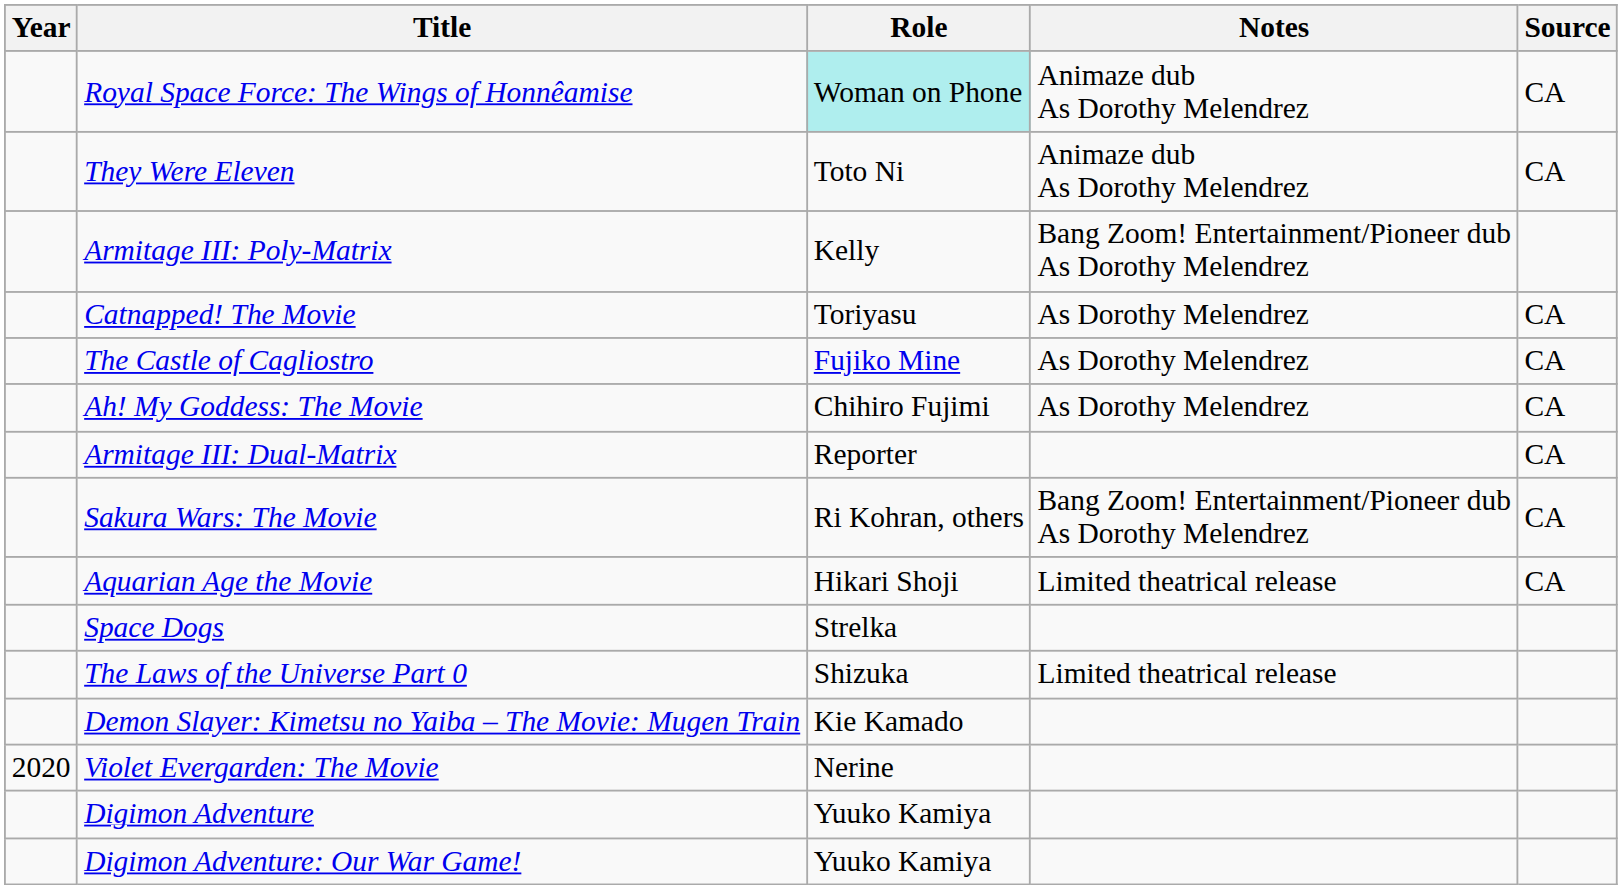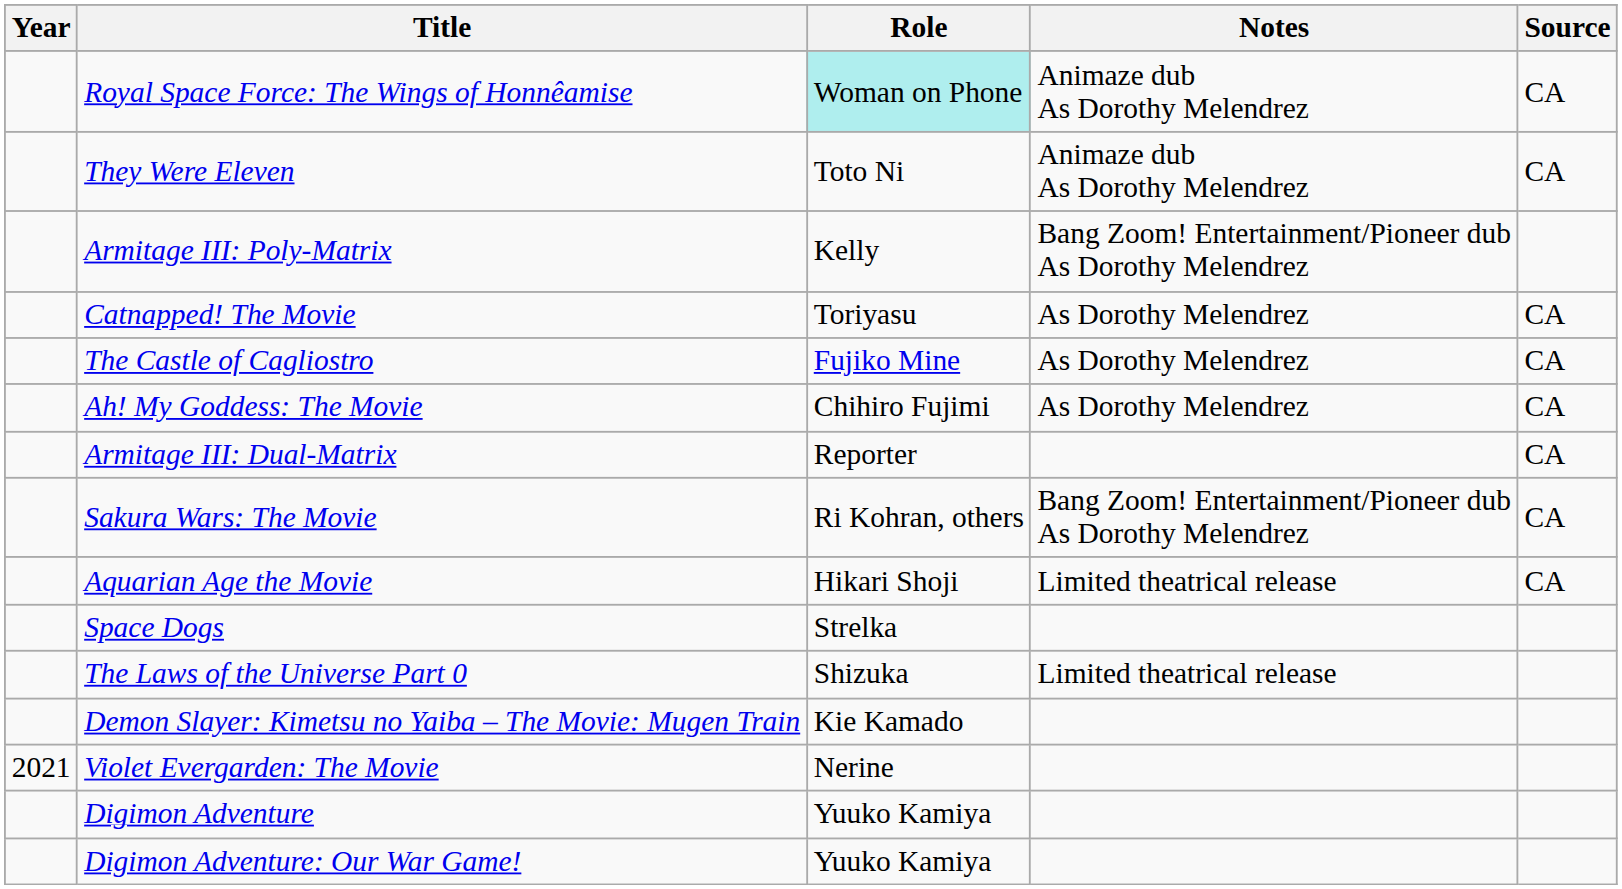 <table class="wikitable sortable plainrowheaders">
 <tr>
 <th>Year</th>
 <th>Title</th>
 <th>Role</th>
 <th class="unsortable">Notes</th>
 <th class="unsortable">Source</th>
 </tr>
 <tr>
 <td></td>
 <td><em><a href='#'>Royal Space Force: The Wings of Honnêamise</a></em></td>
 <td style="background: paleturquoise;">Woman on Phone</td>
 <td>Animaze dub<br>As Dorothy Melendrez</td>
 <td>CA </td>
 </tr>
 <tr>
 <td></td>
 <td><em><a href='#'>They Were Eleven</a></em></td>
 <td>Toto Ni</td>
 <td>Animaze dub<br>As Dorothy Melendrez</td>
 <td>CA </td>
 </tr>
 <tr>
 <td></td>
 <td><em><a href='#'>Armitage III: Poly-Matrix</a></em></td>
 <td>Kelly</td>
 <td>Bang Zoom! Entertainment/Pioneer dub<br>As Dorothy Melendrez</td>
 <td></td>
 </tr>
 <tr>
 <td></td>
 <td><em><a href='#'>Catnapped! The Movie</a></em></td>
 <td>Toriyasu</td>
 <td>As Dorothy Melendrez</td>
 <td>CA</td>
 </tr>
 <tr>
 <td></td>
 <td><em><a href='#'>The Castle of Cagliostro</a></em></td>
 <td><a href='#'>Fujiko Mine</a></td>
 <td>As Dorothy Melendrez</td>
 <td>CA</td>
 </tr>
 <tr>
 <td></td>
 <td><em><a href='#'>Ah! My Goddess: The Movie</a></em></td>
 <td>Chihiro Fujimi</td>
 <td>As Dorothy Melendrez</td>
 <td>CA</td>
 </tr>
 <tr>
 <td></td>
 <td><em><a href='#'>Armitage III: Dual-Matrix</a></em></td>
 <td>Reporter</td>
 <td></td>
 <td>CA</td>
 </tr>
 <tr>
 <td></td>
 <td><em><a href='#'>Sakura Wars: The Movie</a></em></td>
 <td>Ri Kohran, others</td>
 <td>Bang Zoom! Entertainment/Pioneer dub<br>As Dorothy Melendrez</td>
 <td>CA</td>
 </tr>
 <tr>
 <td></td>
 <td><em><a href='#'>Aquarian Age the Movie</a></em></td>
 <td>Hikari Shoji</td>
 <td>Limited theatrical release</td>
 <td>CA</td>
 </tr>
 <tr>
 <td></td>
 <td><em><a href='#'>Space Dogs</a></em></td>
 <td>Strelka</td>
 <td></td>
 <td></td>
 </tr>
 <tr>
 <td></td>
 <td><em><a href='#'>The Laws of the Universe Part 0</a></em></td>
 <td>Shizuka</td>
 <td>Limited theatrical release</td>
 <td></td>
 </tr>
 <tr>
 <td></td>
 <td><em><a href='#'>Demon Slayer: Kimetsu no Yaiba – The Movie: Mugen Train</a></em></td>
 <td>Kie Kamado</td>
 <td></td>
 <td></td>
 </tr>
 <tr>
-<td>2020</td>
+<td>2021</td>
 <td><em><a href='#'>Violet Evergarden: The Movie</a></em></td>
 <td>Nerine</td>
 <td></td>
 <td></td>
 </tr>
 <tr>
 <td></td>
 <td><em><a href='#'>Digimon Adventure</a></em></td>
 <td>Yuuko Kamiya</td>
 <td></td>
 <td></td>
 </tr>
 <tr>
 <td></td>
 <td><em><a href='#'>Digimon Adventure: Our War Game!</a></em></td>
 <td>Yuuko Kamiya</td>
 <td></td>
 <td></td>
 </tr>
 </table>
